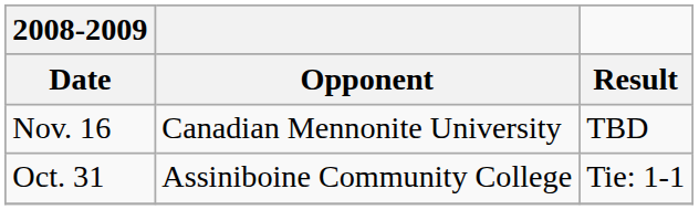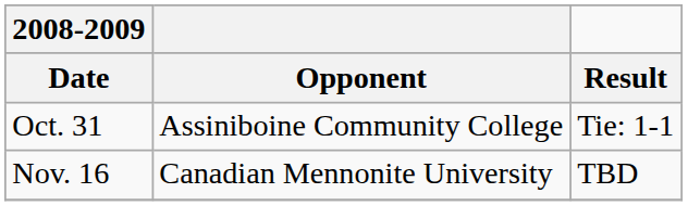 <table class="wikitable">
 <tr>
 <th>2008-2009</th>
 <th></th>
 </tr>
 <tr>
 <th>Date</th>
 <th>Opponent</th>
 <th>Result</th>
 </tr>
 <tr>
+<td>Oct. 31</td>
+<td>Assiniboine Community College</td>
+<td>Tie: 1-1</td>
+</tr>
+<tr>
 <td>Nov. 16</td>
 <td>Canadian Mennonite University</td>
 <td>TBD</td>
 </tr>
 <tr>
-<td>Oct. 31</td>
-<td>Assiniboine Community College</td>
-<td>Tie: 1-1</td>
-</tr>
-<tr>
 </tr>
 </table>
